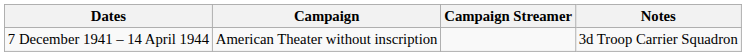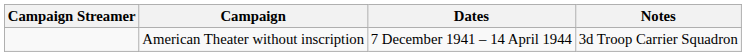 <table class="wikitable">
 <tr style="background:#efefef;">
+<th>Campaign Streamer</th>
+<th>Campaign</th>
 <th>Dates</th>
-<th>Campaign</th>
-<th>Campaign Streamer</th>
 <th>Notes</th>
 </tr>
 <tr>
+<td></td>
+<td>American Theater without inscription</td>
 <td>7 December 1941 – 14 April 1944</td>
-<td>American Theater without inscription</td>
-<td></td>
 <td>3d Troop Carrier Squadron</td>
 </tr>
 </table>
